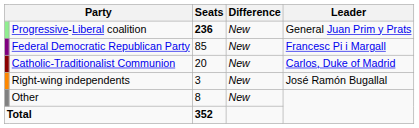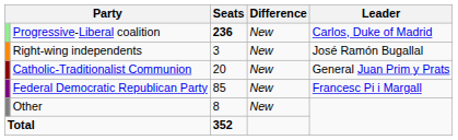 <table class=wikitable>
 <tr>
 <th colspan="2">Party</th>
 <th>Seats</th>
 <th>Difference</th>
 <th>Leader</th>
 </tr>
 <tr>
 <td align=center bgcolor=lightgreen></td>
 <td><a href='#'>Progressive</a>-<a href='#'>Liberal</a> coalition</td>
 <td><strong>236</strong></td>
 <td><em>New</em></td>
+<td><a href='#'>Carlos, Duke of Madrid</a></td>
+</tr>
+<tr>
+<td align=center bgcolor=#FF8800></td>
+<td>Right-wing independents</td>
+<td>3</td>
+<td><em>New</em></td>
+<td>José Ramón Bugallal</td>
+</tr>
+<tr>
+<td align=center bgcolor=darkred></td>
+<td><a href='#'>Catholic-Traditionalist Communion</a></td>
+<td>20</td>
+<td><em>New</em></td>
 <td>General <a href='#'>Juan Prim y Prats</a></td>
 </tr>
 <tr>
 <td align=center bgcolor=purple></td>
 <td><a href='#'>Federal Democratic Republican Party</a></td>
 <td>85</td>
 <td><em>New</em></td>
 <td><a href='#'>Francesc Pi i Margall</a></td>
-</tr>
-<tr>
-<td align=center bgcolor=darkred></td>
-<td><a href='#'>Catholic-Traditionalist Communion</a></td>
-<td>20</td>
-<td><em>New</em></td>
-<td><a href='#'>Carlos, Duke of Madrid</a></td>
-</tr>
-<tr>
-<td align=center bgcolor=#FF8800></td>
-<td>Right-wing independents</td>
-<td>3</td>
-<td><em>New</em></td>
-<td>José Ramón Bugallal</td>
 </tr>
 <tr>
 <td align=center bgcolor=grey></td>
 <td>Other</td>
 <td>8</td>
 <td><em>New</em></td>
 </tr>
 <tr>
 <td colspan="2"><strong>Total</strong></td>
 <td><strong>352</strong></td>
 <td></td>
 </tr>
 </table>
